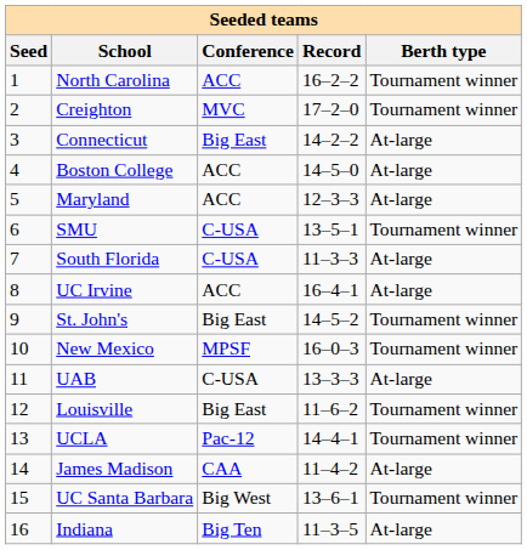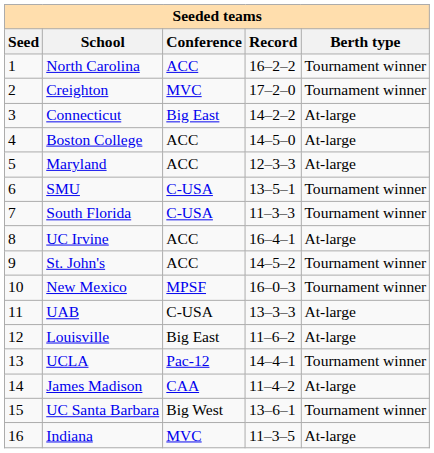 <table class="wikitable">
 <tr>
 <th colspan="6" style="background:#ffdead;">Seeded teams</th>
 </tr>
 <tr>
 <th>Seed</th>
 <th>School</th>
 <th>Conference</th>
 <th>Record</th>
 <th>Berth type</th>
 </tr>
 <tr>
 <td>1</td>
 <td><a href='#'>North Carolina</a></td>
 <td><a href='#'>ACC</a></td>
 <td>16–2–2</td>
 <td>Tournament winner</td>
 </tr>
 <tr>
 <td>2</td>
 <td><a href='#'>Creighton</a></td>
 <td><a href='#'>MVC</a></td>
 <td>17–2–0</td>
 <td>Tournament winner</td>
 </tr>
 <tr>
 <td>3</td>
 <td><a href='#'>Connecticut</a></td>
 <td><a href='#'>Big East</a></td>
 <td>14–2–2</td>
 <td>At-large</td>
 </tr>
 <tr>
 <td>4</td>
 <td><a href='#'>Boston College</a></td>
 <td>ACC</td>
 <td>14–5–0</td>
 <td>At-large</td>
 </tr>
 <tr>
 <td>5</td>
 <td><a href='#'>Maryland</a></td>
 <td>ACC</td>
 <td>12–3–3</td>
 <td>At-large</td>
 </tr>
 <tr>
 <td>6</td>
 <td><a href='#'>SMU</a></td>
 <td><a href='#'>C-USA</a></td>
 <td>13–5–1</td>
 <td>Tournament winner</td>
 </tr>
 <tr>
 <td>7</td>
 <td><a href='#'>South Florida</a></td>
 <td><a href='#'>C-USA</a></td>
 <td>11–3–3</td>
-<td>At-large</td>
+<td>Tournament winner</td>
 </tr>
 <tr>
 <td>8</td>
 <td><a href='#'>UC Irvine</a></td>
 <td>ACC</td>
 <td>16–4–1</td>
 <td>At-large</td>
 </tr>
 <tr>
 <td>9</td>
 <td><a href='#'>St. John's</a></td>
-<td>Big East</td>
+<td>ACC</td>
 <td>14–5–2</td>
 <td>Tournament winner</td>
 </tr>
 <tr>
 <td>10</td>
 <td><a href='#'>New Mexico</a></td>
 <td><a href='#'>MPSF</a></td>
 <td>16–0–3</td>
 <td>Tournament winner</td>
 </tr>
 <tr>
 <td>11</td>
 <td><a href='#'>UAB</a></td>
 <td>C-USA</td>
 <td>13–3–3</td>
 <td>At-large</td>
 </tr>
 <tr>
 <td>12</td>
 <td><a href='#'>Louisville</a></td>
 <td>Big East</td>
 <td>11–6–2</td>
-<td>Tournament winner</td>
+<td>At-large</td>
 </tr>
 <tr>
 <td>13</td>
 <td><a href='#'>UCLA</a></td>
 <td><a href='#'>Pac-12</a></td>
 <td>14–4–1</td>
 <td>Tournament winner</td>
 </tr>
 <tr>
 <td>14</td>
 <td><a href='#'>James Madison</a></td>
 <td><a href='#'>CAA</a></td>
 <td>11–4–2</td>
 <td>At-large</td>
 </tr>
 <tr>
 <td>15</td>
 <td><a href='#'>UC Santa Barbara</a></td>
 <td>Big West</td>
 <td>13–6–1</td>
 <td>Tournament winner</td>
 </tr>
 <tr>
 <td>16</td>
 <td><a href='#'>Indiana</a></td>
-<td><a href='#'>Big Ten</a></td>
+<td><a href='#'>MVC</a></td>
 <td>11–3–5</td>
 <td>At-large</td>
 </tr>
 </table>
